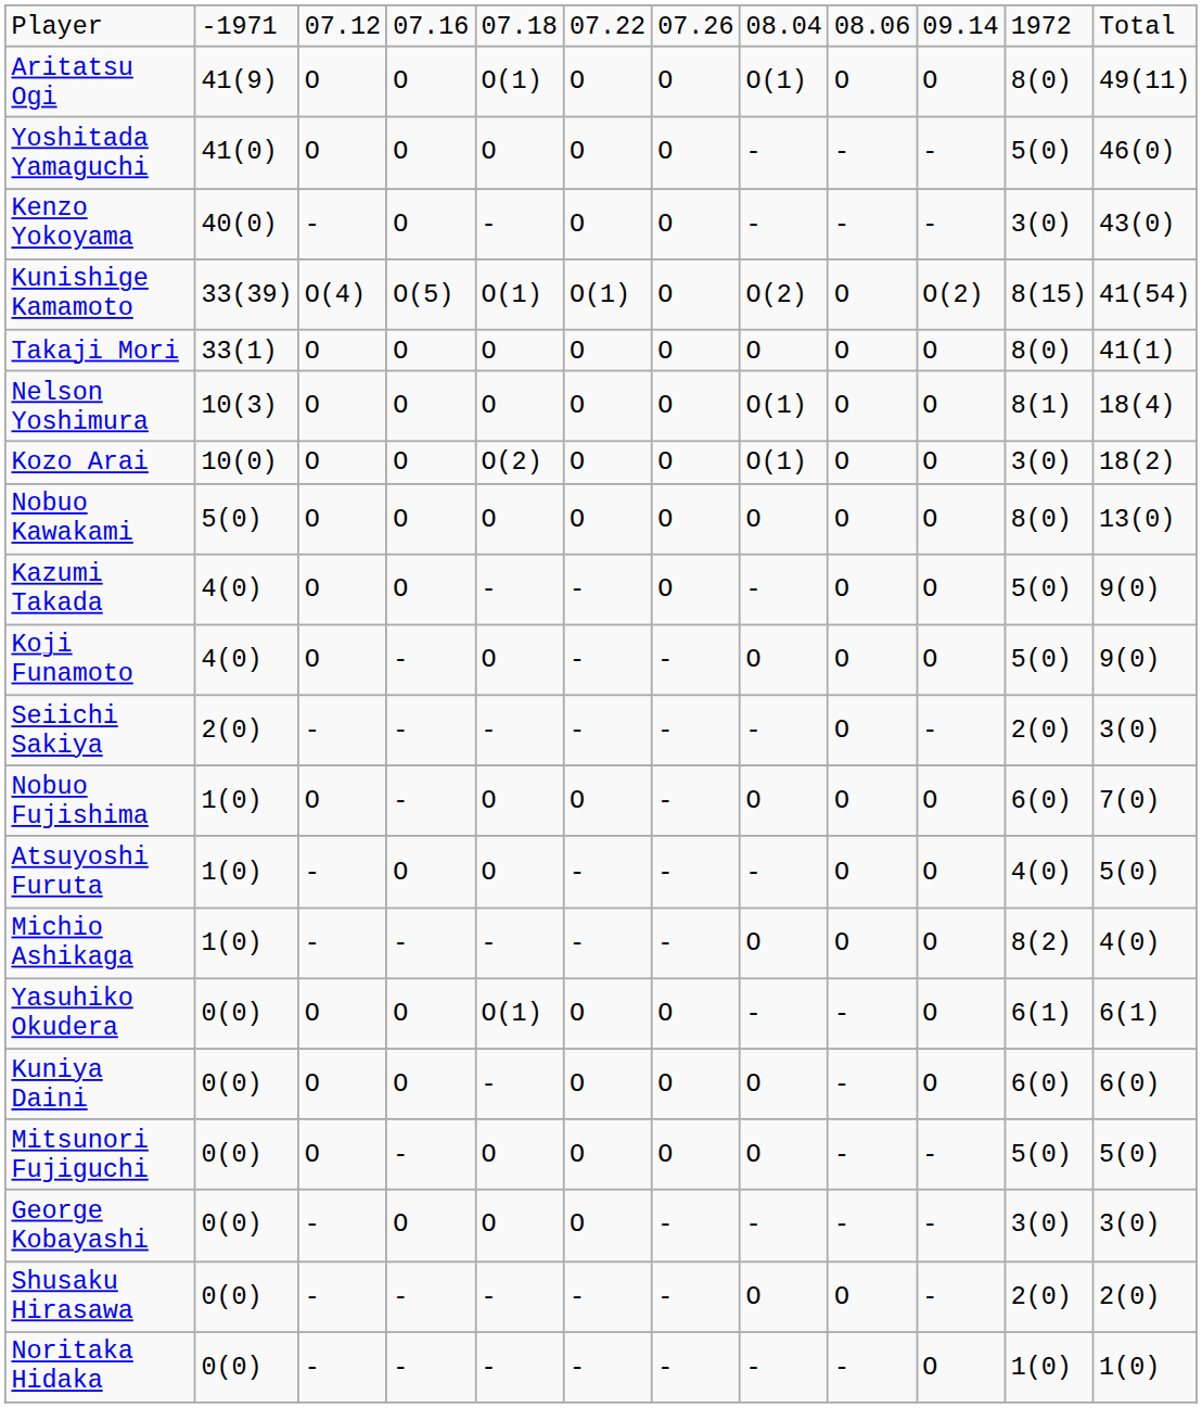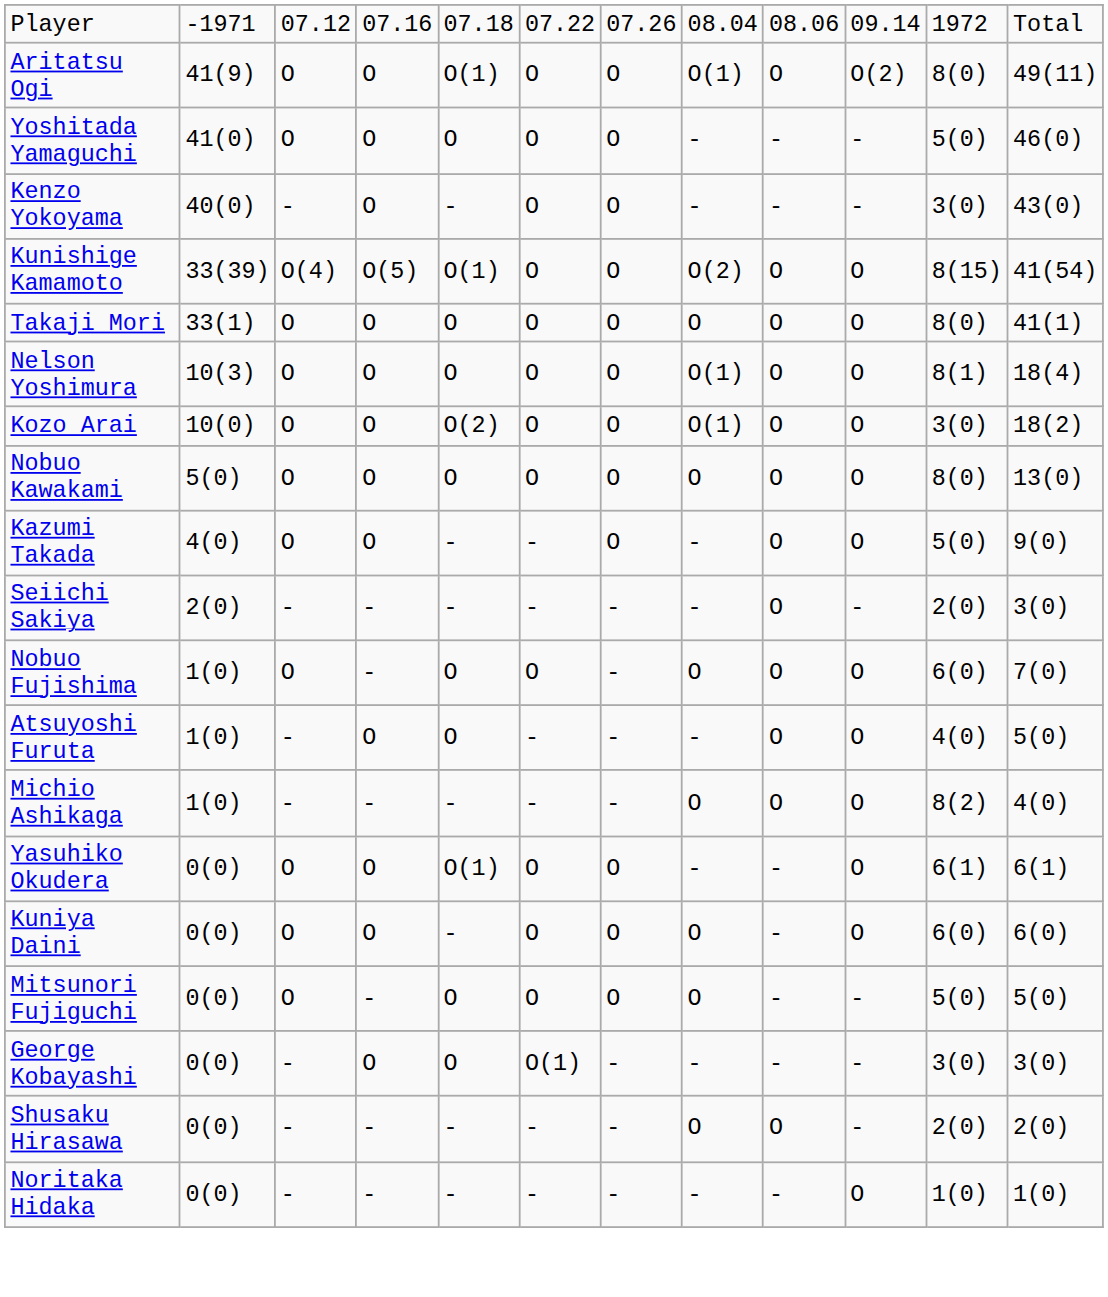 <table class="wikitable" style="text-align:left;">
 <tr>
 <td>Player</td>
 <td>-1971</td>
 <td>07.12</td>
 <td>07.16</td>
 <td>07.18</td>
 <td>07.22</td>
 <td>07.26</td>
 <td>08.04</td>
 <td>08.06</td>
 <td>09.14</td>
 <td>1972</td>
 <td>Total</td>
 </tr>
 <tr>
 <td><a href='#'>Aritatsu Ogi</a></td>
 <td>41(9)</td>
 <td>O</td>
 <td>O</td>
 <td>O(1)</td>
 <td>O</td>
 <td>O</td>
 <td>O(1)</td>
 <td>O</td>
-<td>O</td>
+<td>O(2)</td>
 <td>8(0)</td>
 <td>49(11)</td>
 </tr>
 <tr>
 <td><a href='#'>Yoshitada Yamaguchi</a></td>
 <td>41(0)</td>
 <td>O</td>
 <td>O</td>
 <td>O</td>
 <td>O</td>
 <td>O</td>
 <td>-</td>
 <td>-</td>
 <td>-</td>
 <td>5(0)</td>
 <td>46(0)</td>
 </tr>
 <tr>
 <td><a href='#'>Kenzo Yokoyama</a></td>
 <td>40(0)</td>
 <td>-</td>
 <td>O</td>
 <td>-</td>
 <td>O</td>
 <td>O</td>
 <td>-</td>
 <td>-</td>
 <td>-</td>
 <td>3(0)</td>
 <td>43(0)</td>
 </tr>
 <tr>
 <td><a href='#'>Kunishige Kamamoto</a></td>
 <td>33(39)</td>
 <td>O(4)</td>
 <td>O(5)</td>
 <td>O(1)</td>
-<td>O(1)</td>
+<td>O</td>
 <td>O</td>
 <td>O(2)</td>
 <td>O</td>
-<td>O(2)</td>
+<td>O</td>
 <td>8(15)</td>
 <td>41(54)</td>
 </tr>
 <tr>
 <td><a href='#'>Takaji Mori</a></td>
 <td>33(1)</td>
 <td>O</td>
 <td>O</td>
 <td>O</td>
 <td>O</td>
 <td>O</td>
 <td>O</td>
 <td>O</td>
 <td>O</td>
 <td>8(0)</td>
 <td>41(1)</td>
 </tr>
 <tr>
 <td><a href='#'>Nelson Yoshimura</a></td>
 <td>10(3)</td>
 <td>O</td>
 <td>O</td>
 <td>O</td>
 <td>O</td>
 <td>O</td>
 <td>O(1)</td>
 <td>O</td>
 <td>O</td>
 <td>8(1)</td>
 <td>18(4)</td>
 </tr>
 <tr>
 <td><a href='#'>Kozo Arai</a></td>
 <td>10(0)</td>
 <td>O</td>
 <td>O</td>
 <td>O(2)</td>
 <td>O</td>
 <td>O</td>
 <td>O(1)</td>
 <td>O</td>
 <td>O</td>
 <td>3(0)</td>
 <td>18(2)</td>
 </tr>
 <tr>
 <td><a href='#'>Nobuo Kawakami</a></td>
 <td>5(0)</td>
 <td>O</td>
 <td>O</td>
 <td>O</td>
 <td>O</td>
 <td>O</td>
 <td>O</td>
 <td>O</td>
 <td>O</td>
 <td>8(0)</td>
 <td>13(0)</td>
 </tr>
 <tr>
 <td><a href='#'>Kazumi Takada</a></td>
 <td>4(0)</td>
 <td>O</td>
 <td>O</td>
 <td>-</td>
 <td>-</td>
 <td>O</td>
 <td>-</td>
-<td>O</td>
-<td>O</td>
-<td>5(0)</td>
-<td>9(0)</td>
-</tr>
-<tr>
-<td><a href='#'>Koji Funamoto</a></td>
-<td>4(0)</td>
-<td>O</td>
-<td>-</td>
-<td>O</td>
-<td>-</td>
-<td>-</td>
-<td>O</td>
 <td>O</td>
 <td>O</td>
 <td>5(0)</td>
 <td>9(0)</td>
 </tr>
 <tr>
 <td><a href='#'>Seiichi Sakiya</a></td>
 <td>2(0)</td>
 <td>-</td>
 <td>-</td>
 <td>-</td>
 <td>-</td>
 <td>-</td>
 <td>-</td>
 <td>O</td>
 <td>-</td>
 <td>2(0)</td>
 <td>3(0)</td>
 </tr>
 <tr>
 <td><a href='#'>Nobuo Fujishima</a></td>
 <td>1(0)</td>
 <td>O</td>
 <td>-</td>
 <td>O</td>
 <td>O</td>
 <td>-</td>
 <td>O</td>
 <td>O</td>
 <td>O</td>
 <td>6(0)</td>
 <td>7(0)</td>
 </tr>
 <tr>
 <td><a href='#'>Atsuyoshi Furuta</a></td>
 <td>1(0)</td>
 <td>-</td>
 <td>O</td>
 <td>O</td>
 <td>-</td>
 <td>-</td>
 <td>-</td>
 <td>O</td>
 <td>O</td>
 <td>4(0)</td>
 <td>5(0)</td>
 </tr>
 <tr>
 <td><a href='#'>Michio Ashikaga</a></td>
 <td>1(0)</td>
 <td>-</td>
 <td>-</td>
 <td>-</td>
 <td>-</td>
 <td>-</td>
 <td>O</td>
 <td>O</td>
 <td>O</td>
 <td>8(2)</td>
 <td>4(0)</td>
 </tr>
 <tr>
 <td><a href='#'>Yasuhiko Okudera</a></td>
 <td>0(0)</td>
 <td>O</td>
 <td>O</td>
 <td>O(1)</td>
 <td>O</td>
 <td>O</td>
 <td>-</td>
 <td>-</td>
 <td>O</td>
 <td>6(1)</td>
 <td>6(1)</td>
 </tr>
 <tr>
 <td><a href='#'>Kuniya Daini</a></td>
 <td>0(0)</td>
 <td>O</td>
 <td>O</td>
 <td>-</td>
 <td>O</td>
 <td>O</td>
 <td>O</td>
 <td>-</td>
 <td>O</td>
 <td>6(0)</td>
 <td>6(0)</td>
 </tr>
 <tr>
 <td><a href='#'>Mitsunori Fujiguchi</a></td>
 <td>0(0)</td>
 <td>O</td>
 <td>-</td>
 <td>O</td>
 <td>O</td>
 <td>O</td>
 <td>O</td>
 <td>-</td>
 <td>-</td>
 <td>5(0)</td>
 <td>5(0)</td>
 </tr>
 <tr>
 <td><a href='#'>George Kobayashi</a></td>
 <td>0(0)</td>
 <td>-</td>
 <td>O</td>
 <td>O</td>
-<td>O</td>
+<td>O(1)</td>
 <td>-</td>
 <td>-</td>
 <td>-</td>
 <td>-</td>
 <td>3(0)</td>
 <td>3(0)</td>
 </tr>
 <tr>
 <td><a href='#'>Shusaku Hirasawa</a></td>
 <td>0(0)</td>
 <td>-</td>
 <td>-</td>
 <td>-</td>
 <td>-</td>
 <td>-</td>
 <td>O</td>
 <td>O</td>
 <td>-</td>
 <td>2(0)</td>
 <td>2(0)</td>
 </tr>
 <tr>
 <td><a href='#'>Noritaka Hidaka</a></td>
 <td>0(0)</td>
 <td>-</td>
 <td>-</td>
 <td>-</td>
 <td>-</td>
 <td>-</td>
 <td>-</td>
 <td>-</td>
 <td>O</td>
 <td>1(0)</td>
 <td>1(0)</td>
 </tr>
 </table>
